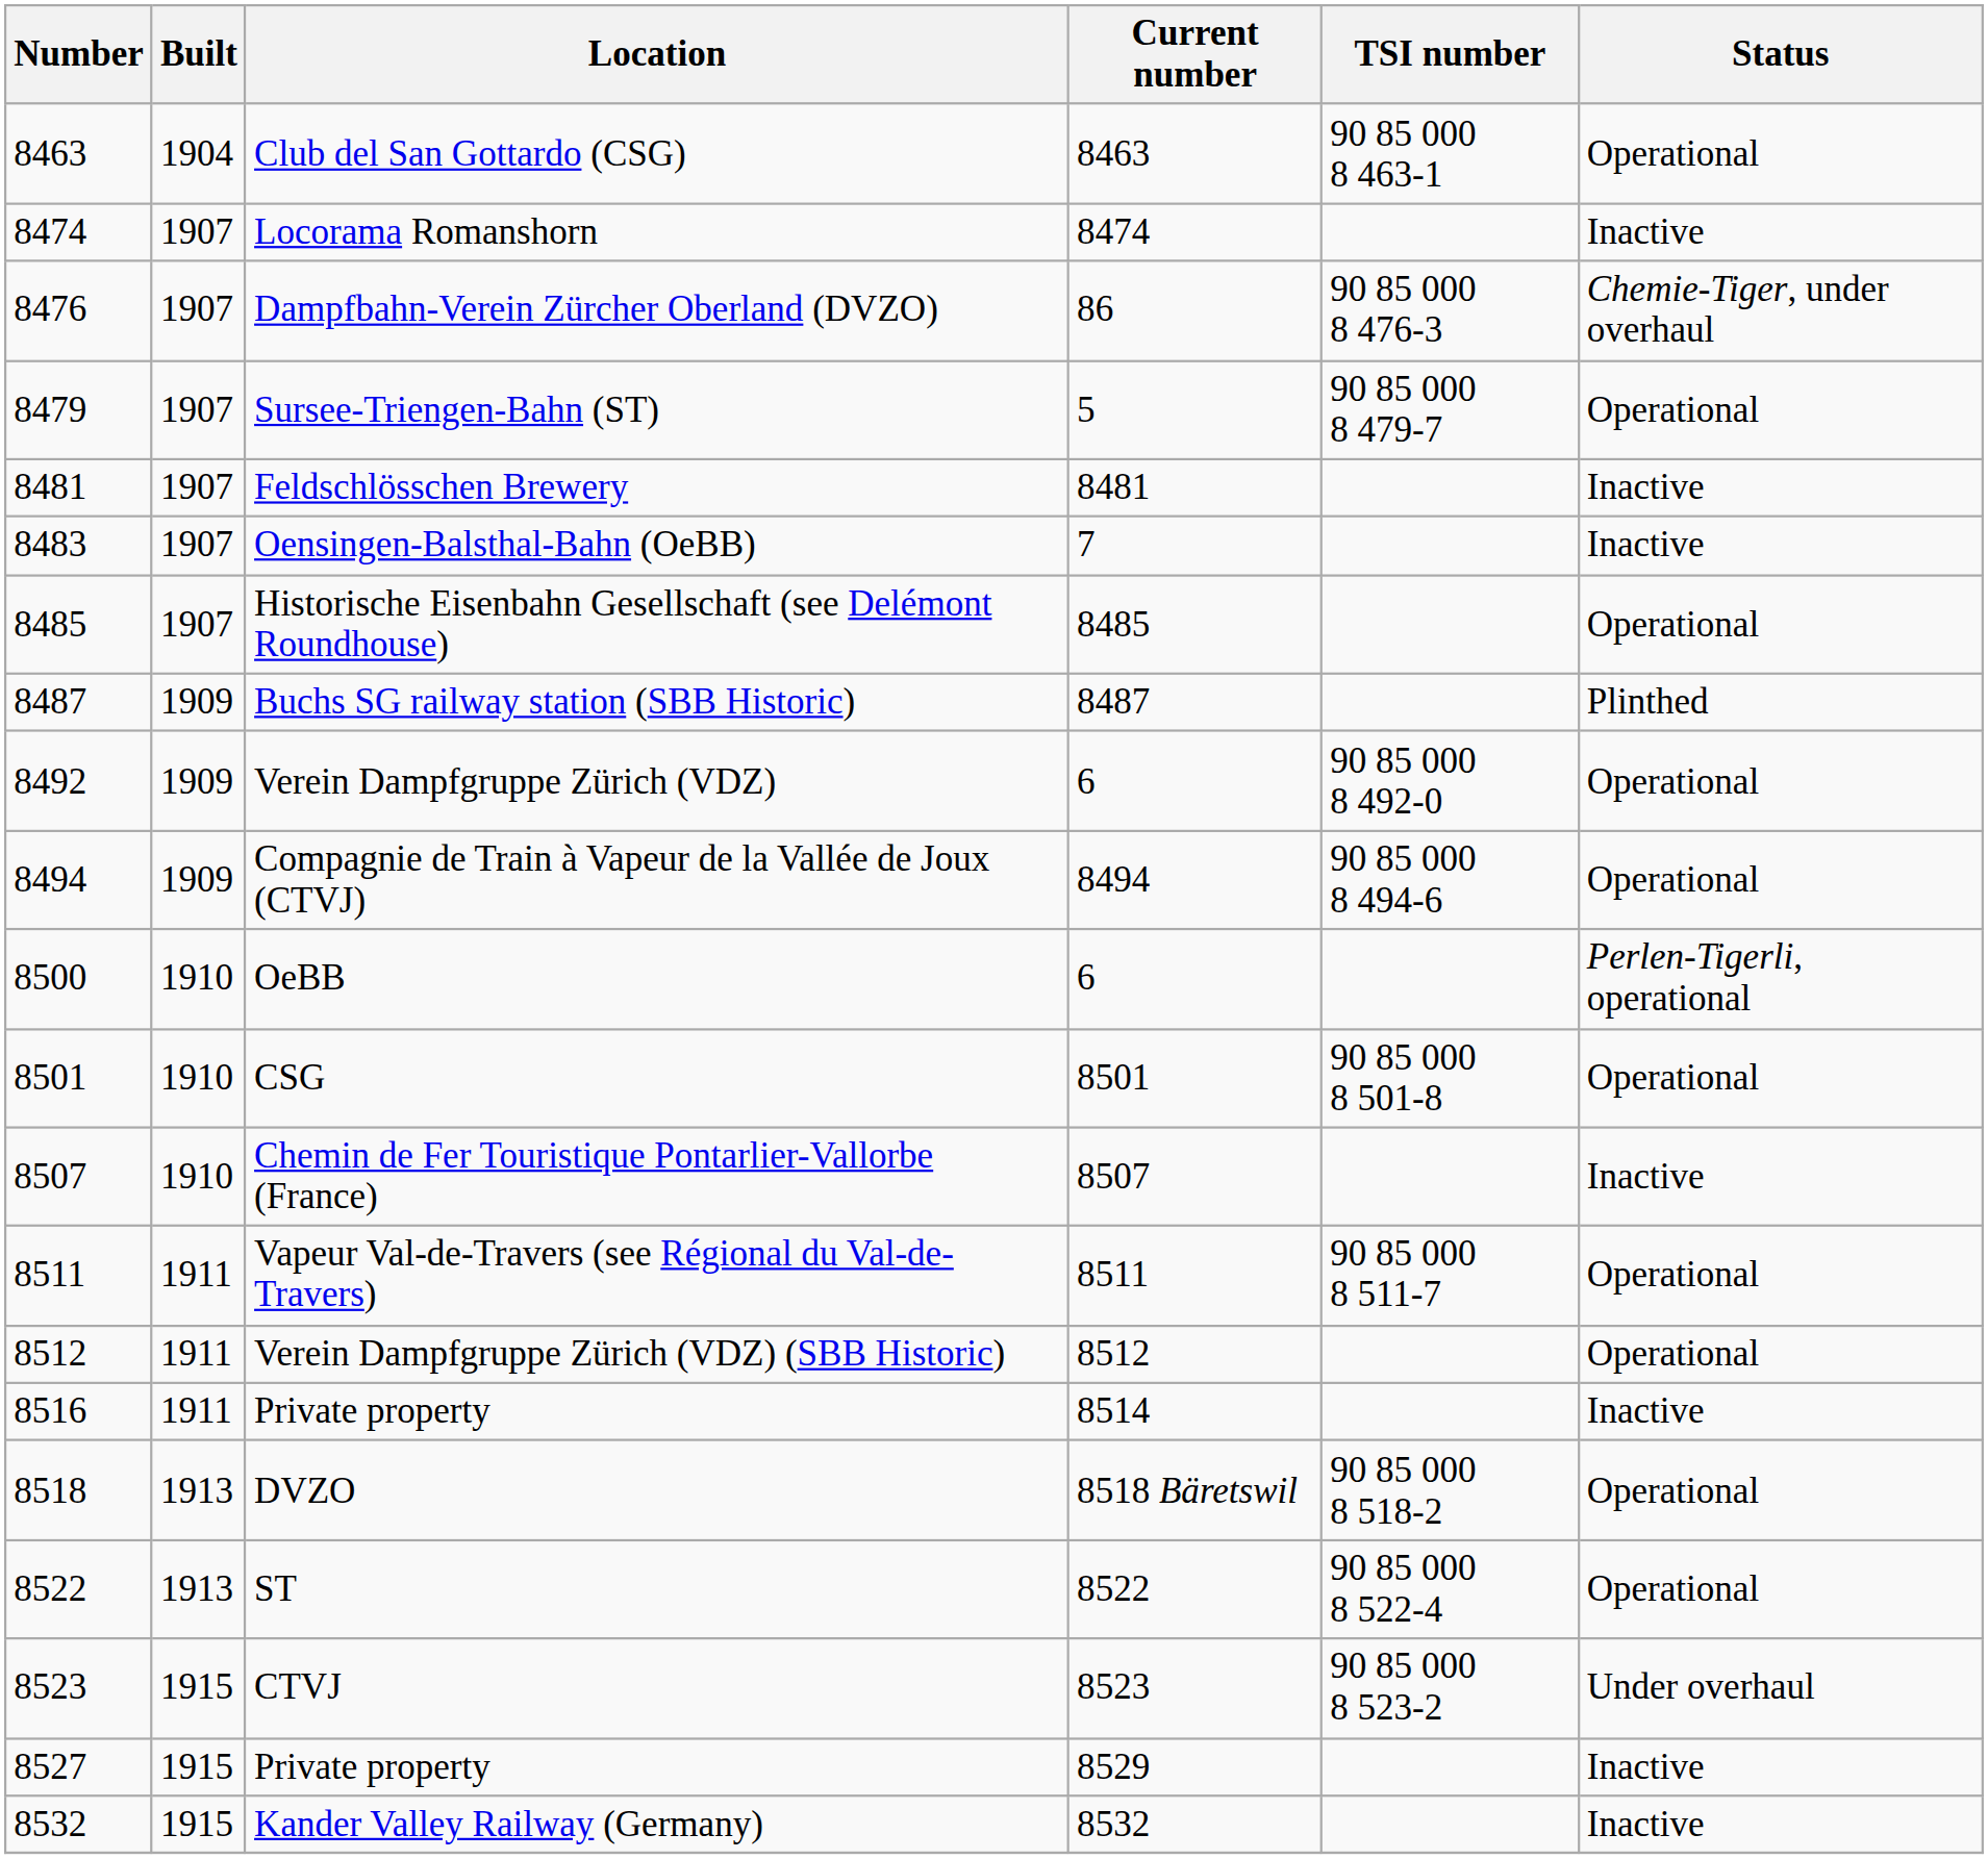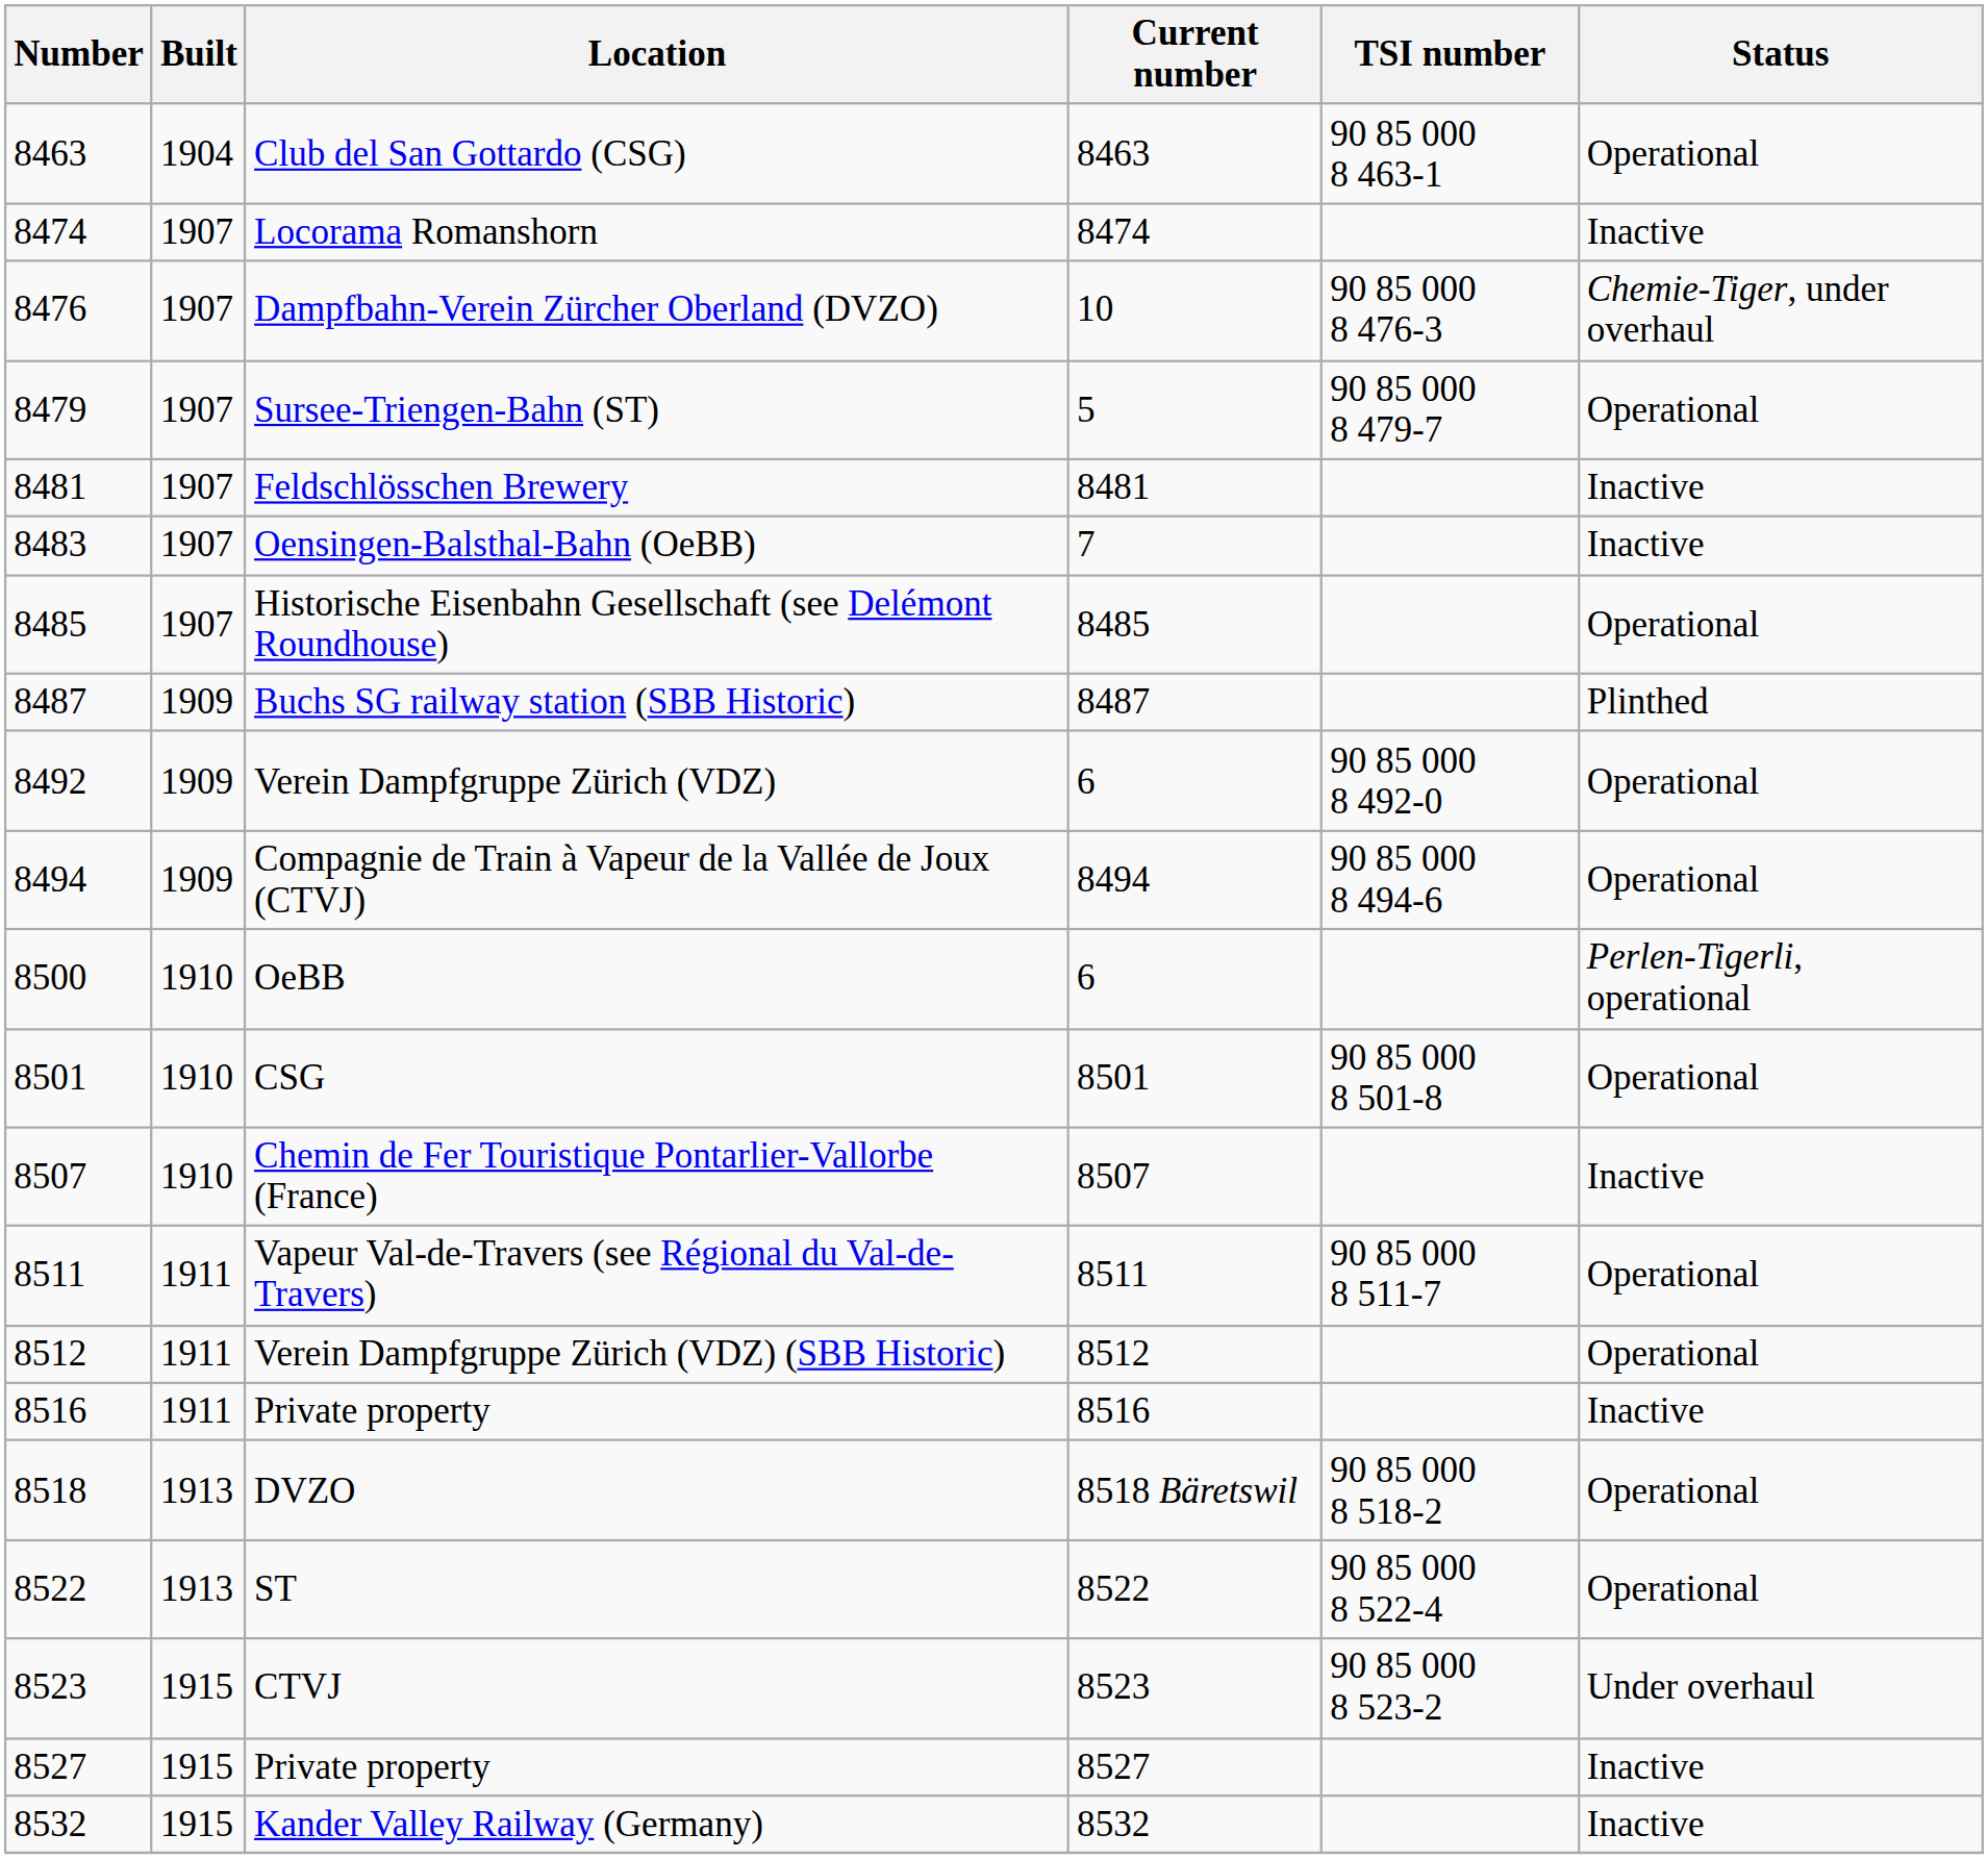 <table class="wikitable">
 <tr>
 <th>Number</th>
 <th>Built</th>
 <th>Location</th>
 <th>Current number</th>
 <th>TSI number</th>
 <th>Status</th>
 </tr>
 <tr>
 <td>8463</td>
 <td>1904</td>
 <td><a href='#'>Club del San Gottardo</a> (CSG)</td>
 <td>8463</td>
 <td>90 85 000 8 463-1</td>
 <td>Operational</td>
 </tr>
 <tr>
 <td>8474</td>
 <td>1907</td>
 <td><a href='#'>Locorama</a> Romanshorn</td>
 <td>8474</td>
 <td></td>
 <td>Inactive</td>
 </tr>
 <tr>
 <td>8476</td>
 <td>1907</td>
 <td><a href='#'>Dampfbahn-Verein Zürcher Oberland</a> (DVZO)</td>
-<td>86</td>
+<td>10</td>
 <td>90 85 000 8 476-3</td>
 <td><em>Chemie-Tiger</em>, under overhaul</td>
 </tr>
 <tr>
 <td>8479</td>
 <td>1907</td>
 <td><a href='#'>Sursee-Triengen-Bahn</a> (ST)</td>
 <td>5</td>
 <td>90 85 000 8 479-7</td>
 <td>Operational</td>
 </tr>
 <tr>
 <td>8481</td>
 <td>1907</td>
 <td><a href='#'>Feldschlösschen Brewery</a></td>
 <td>8481</td>
 <td></td>
 <td>Inactive</td>
 </tr>
 <tr>
 <td>8483</td>
 <td>1907</td>
 <td><a href='#'>Oensingen-Balsthal-Bahn</a> (OeBB)</td>
 <td>7</td>
 <td></td>
 <td>Inactive</td>
 </tr>
 <tr>
 <td>8485</td>
 <td>1907</td>
 <td>Historische Eisenbahn Gesellschaft (see <a href='#'>Delémont Roundhouse</a>)</td>
 <td>8485</td>
 <td></td>
 <td>Operational</td>
 </tr>
 <tr>
 <td>8487</td>
 <td>1909</td>
 <td><a href='#'>Buchs SG railway station</a> (<a href='#'>SBB Historic</a>)</td>
 <td>8487</td>
 <td></td>
 <td>Plinthed</td>
 </tr>
 <tr>
 <td>8492</td>
 <td>1909</td>
 <td>Verein Dampfgruppe Zürich (VDZ)</td>
 <td>6</td>
 <td>90 85 000 8 492-0</td>
 <td>Operational</td>
 </tr>
 <tr>
 <td>8494</td>
 <td>1909</td>
 <td>Compagnie de Train à Vapeur de la Vallée de Joux (CTVJ)</td>
 <td>8494</td>
 <td>90 85 000 8 494-6</td>
 <td>Operational</td>
 </tr>
 <tr>
 <td>8500</td>
 <td>1910</td>
 <td>OeBB</td>
 <td>6</td>
 <td></td>
 <td><em>Perlen-Tigerli</em>, operational</td>
 </tr>
 <tr>
 <td>8501</td>
 <td>1910</td>
 <td>CSG</td>
 <td>8501</td>
 <td>90 85 000 8 501-8</td>
 <td>Operational</td>
 </tr>
 <tr>
 <td>8507</td>
 <td>1910</td>
 <td><a href='#'>Chemin de Fer Touristique Pontarlier-Vallorbe</a> (France)</td>
 <td>8507</td>
 <td></td>
 <td>Inactive</td>
 </tr>
 <tr>
 <td>8511</td>
 <td>1911</td>
 <td>Vapeur Val-de-Travers (see <a href='#'>Régional du Val-de-Travers</a>)</td>
 <td>8511</td>
 <td>90 85 000 8 511-7</td>
 <td>Operational</td>
 </tr>
 <tr>
 <td>8512</td>
 <td>1911</td>
 <td>Verein Dampfgruppe Zürich (VDZ) (<a href='#'>SBB Historic</a>)</td>
 <td>8512</td>
 <td></td>
 <td>Operational</td>
 </tr>
 <tr>
 <td>8516</td>
 <td>1911</td>
 <td>Private property</td>
-<td>8514</td>
+<td>8516</td>
 <td></td>
 <td>Inactive</td>
 </tr>
 <tr>
 <td>8518</td>
 <td>1913</td>
 <td>DVZO</td>
 <td>8518 <em>Bäretswil</em></td>
 <td>90 85 000 8 518-2</td>
 <td>Operational</td>
 </tr>
 <tr>
 <td>8522</td>
 <td>1913</td>
 <td>ST</td>
 <td>8522</td>
 <td>90 85 000 8 522-4</td>
 <td>Operational</td>
 </tr>
 <tr>
 <td>8523</td>
 <td>1915</td>
 <td>CTVJ</td>
 <td>8523</td>
 <td>90 85 000 8 523-2</td>
 <td>Under overhaul</td>
 </tr>
 <tr>
 <td>8527</td>
 <td>1915</td>
 <td>Private property</td>
-<td>8529</td>
+<td>8527</td>
 <td></td>
 <td>Inactive</td>
 </tr>
 <tr>
 <td>8532</td>
 <td>1915</td>
 <td><a href='#'>Kander Valley Railway</a> (Germany)</td>
 <td>8532</td>
 <td></td>
 <td>Inactive</td>
 </tr>
 <tr>
 </tr>
 </table>
